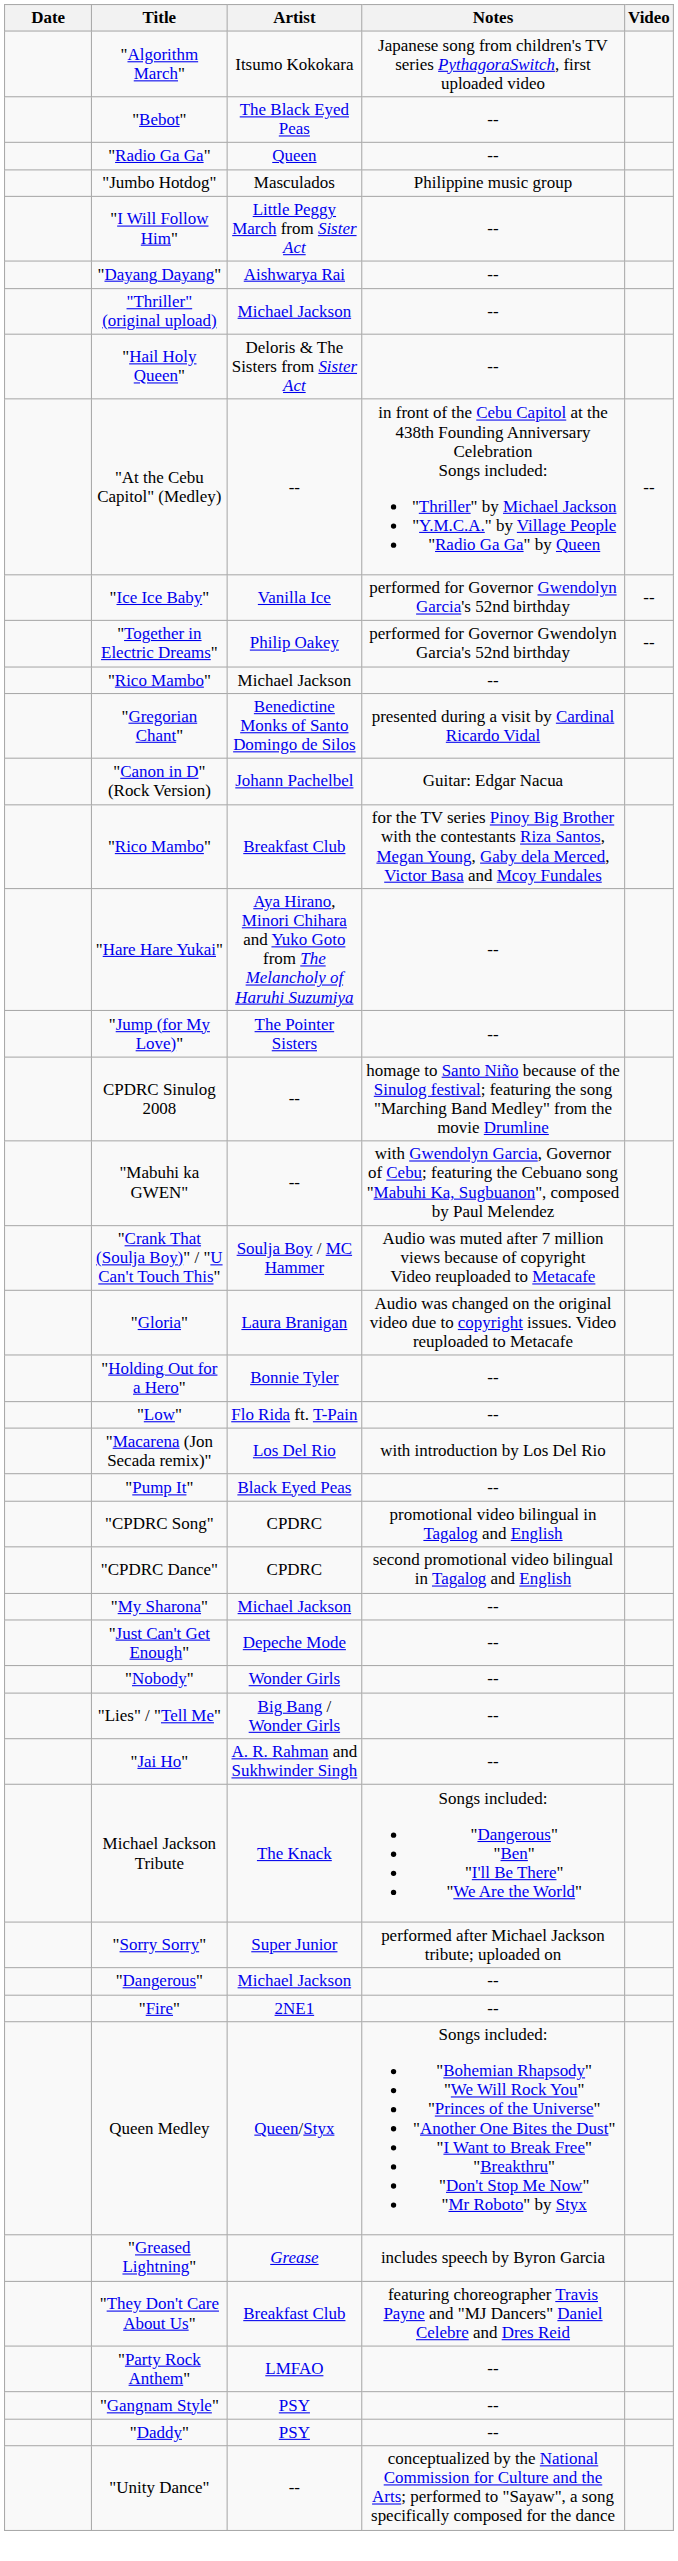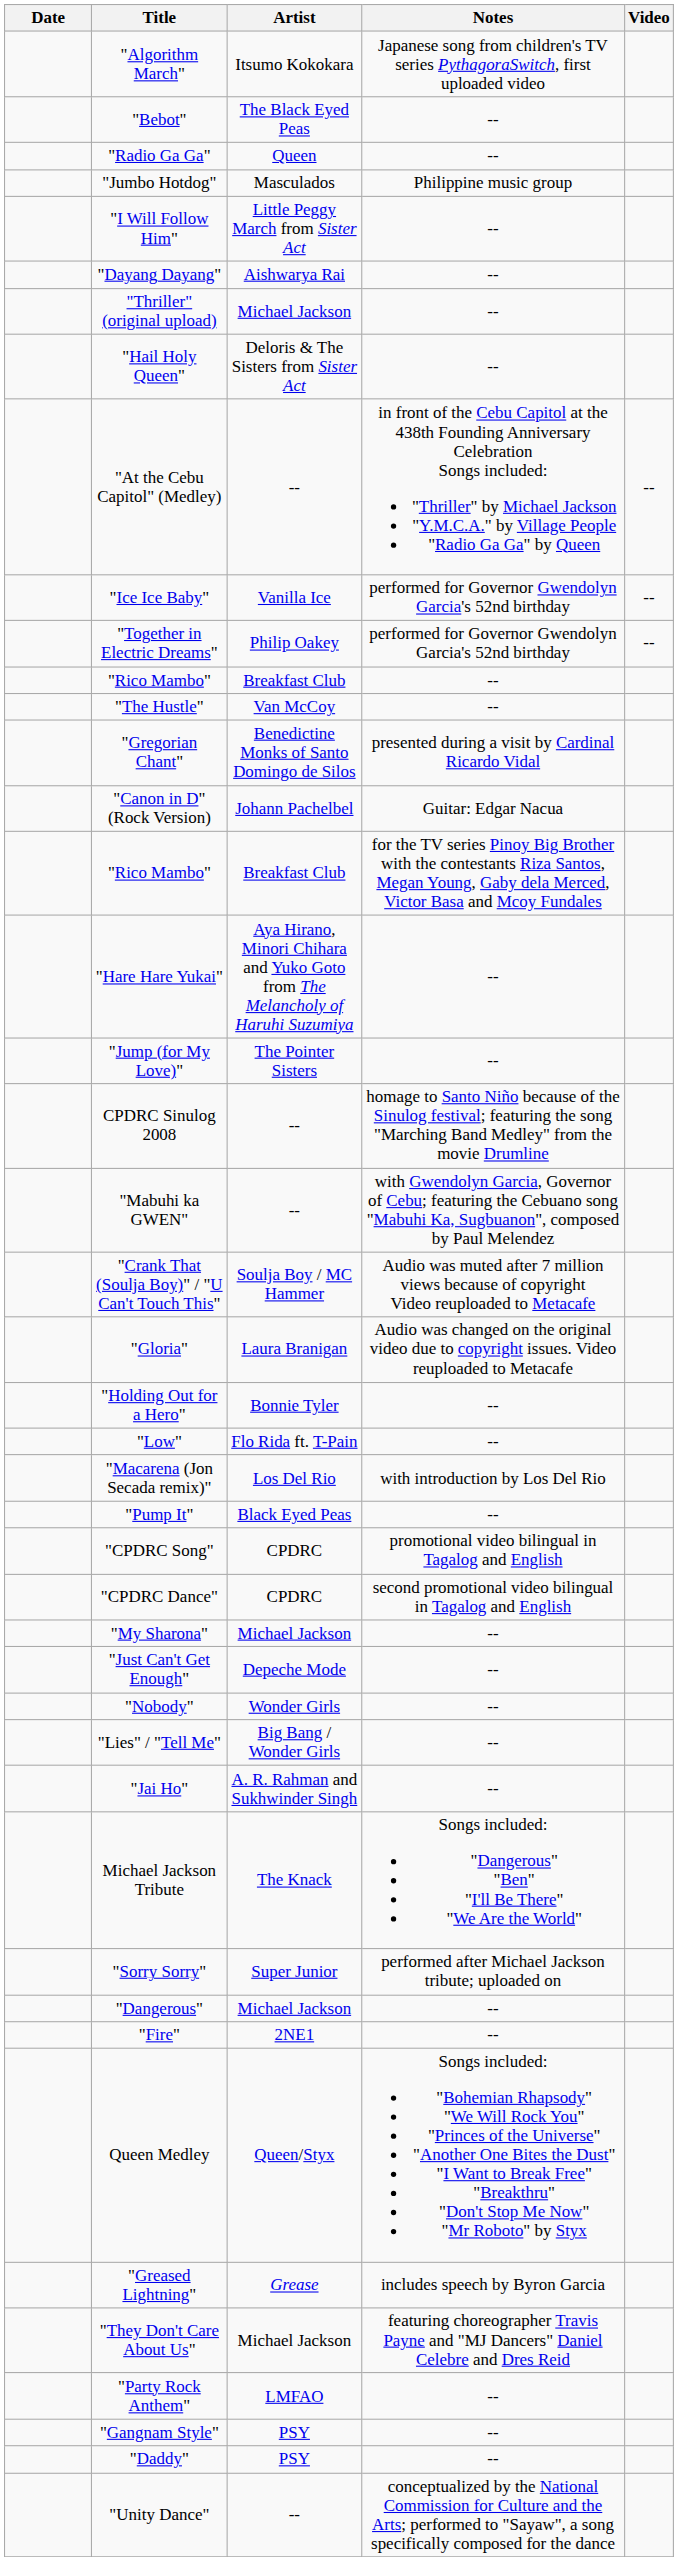 <table class="wikitable sortable plainrowheaders" style="text-align:center">
 <tr>
 <th width="75px">Date</th>
 <th width = "120px">Title</th>
 <th width = "120px">Artist</th>
 <th scope="col" class="unsortable" width = "240px">Notes</th>
 <th scope="col" class="unsortable" width = "30px">Video</th>
 </tr>
 <tr>
 <td></td>
 <td>"<a href='#'>Algorithm March</a>"</td>
 <td>Itsumo Kokokara</td>
 <td>Japanese song from children's TV series <em><a href='#'>PythagoraSwitch</a></em>, first uploaded video</td>
 <td></td>
 </tr>
 <tr>
 <td></td>
 <td>"<a href='#'>Bebot</a>"</td>
 <td><a href='#'>The Black Eyed Peas</a></td>
 <td>--</td>
 <td></td>
 </tr>
 <tr>
 <td></td>
 <td>"<a href='#'>Radio Ga Ga</a>"</td>
 <td><a href='#'>Queen</a></td>
 <td>--</td>
 <td></td>
 </tr>
 <tr>
 <td></td>
 <td>"Jumbo Hotdog"</td>
 <td>Masculados</td>
 <td>Philippine music group</td>
 <td></td>
 </tr>
 <tr>
 <td></td>
 <td>"<a href='#'>I Will Follow Him</a>"</td>
 <td><a href='#'>Little Peggy March</a> from <em><a href='#'>Sister Act</a></em></td>
 <td>--</td>
 <td> </td>
 </tr>
 <tr>
 <td></td>
 <td>"<a href='#'>Dayang Dayang</a>"</td>
 <td><a href='#'>Aishwarya Rai</a></td>
 <td>--</td>
 <td></td>
 </tr>
 <tr>
 <td></td>
 <td><a href='#'>"Thriller" (original upload)</a></td>
 <td><a href='#'>Michael Jackson</a></td>
 <td>--</td>
 <td></td>
 </tr>
 <tr>
 <td></td>
 <td>"<a href='#'>Hail Holy Queen</a>"</td>
 <td>Deloris & The Sisters from <em><a href='#'>Sister Act</a></em></td>
 <td>--</td>
 <td></td>
 </tr>
 <tr>
 <td></td>
 <td>"At the Cebu Capitol" (Medley)</td>
 <td>--</td>
 <td>in front of the <a href='#'>Cebu Capitol</a> at the 438th Founding Anniversary Celebration<br>Songs included:<br><ul><li>"<a href='#'>Thriller</a>" by <a href='#'>Michael Jackson</a></li><li>"<a href='#'>Y.M.C.A.</a>" by <a href='#'>Village People</a></li><li>"<a href='#'>Radio Ga Ga</a>" by <a href='#'>Queen</a></li></ul></td>
 <td>--</td>
 </tr>
 <tr>
 <td></td>
 <td>"<a href='#'>Ice Ice Baby</a>"</td>
 <td><a href='#'>Vanilla Ice</a></td>
 <td>performed for Governor <a href='#'>Gwendolyn Garcia</a>'s 52nd birthday</td>
 <td>--</td>
 </tr>
 <tr>
 <td></td>
 <td>"<a href='#'>Together in Electric Dreams</a>"</td>
 <td><a href='#'>Philip Oakey</a></td>
 <td>performed for Governor Gwendolyn Garcia's 52nd birthday</td>
 <td>--</td>
 </tr>
 <tr>
 <td></td>
 <td>"<a href='#'>Rico Mambo</a>"</td>
-<td>Michael Jackson</td>
+<td><a href='#'>Breakfast Club</a></td>
+<td>--</td>
+<td></td>
+</tr>
+<tr>
+<td></td>
+<td>"<a href='#'>The Hustle</a>"</td>
+<td><a href='#'>Van McCoy</a></td>
 <td>--</td>
 <td></td>
 </tr>
 <tr>
 <td></td>
 <td>"<a href='#'>Gregorian Chant</a>"</td>
 <td><a href='#'>Benedictine Monks of Santo Domingo de Silos</a></td>
 <td>presented during a visit by <a href='#'>Cardinal Ricardo Vidal</a></td>
 <td></td>
 </tr>
 <tr>
 <td></td>
 <td>"<a href='#'>Canon in D</a>" (Rock Version)</td>
 <td><a href='#'>Johann Pachelbel</a></td>
 <td>Guitar: Edgar Nacua</td>
 <td></td>
 </tr>
 <tr>
 <td></td>
 <td>"<a href='#'>Rico Mambo</a>"</td>
 <td><a href='#'>Breakfast Club</a></td>
 <td>for the TV series <a href='#'>Pinoy Big Brother</a> with the contestants <a href='#'>Riza Santos</a>, <a href='#'>Megan Young</a>, <a href='#'>Gaby dela Merced</a>, <a href='#'>Victor Basa</a> and <a href='#'>Mcoy Fundales</a></td>
 <td></td>
 </tr>
 <tr>
 <td></td>
 <td>"<a href='#'>Hare Hare Yukai</a>"</td>
 <td><a href='#'>Aya Hirano</a>, <a href='#'>Minori Chihara</a> and <a href='#'>Yuko Goto</a> from <em><a href='#'>The Melancholy of Haruhi Suzumiya</a></em></td>
 <td>--</td>
 <td></td>
 </tr>
 <tr>
 <td></td>
 <td>"<a href='#'>Jump (for My Love)</a>"</td>
 <td><a href='#'>The Pointer Sisters</a></td>
 <td>--</td>
 <td></td>
 </tr>
 <tr>
 <td></td>
 <td>CPDRC Sinulog 2008</td>
 <td>--</td>
 <td>homage to <a href='#'>Santo Niño</a> because of the <a href='#'>Sinulog festival</a>; featuring the song "Marching Band Medley" from the movie <a href='#'>Drumline</a></td>
 <td></td>
 </tr>
 <tr>
 <td></td>
 <td>"Mabuhi ka GWEN"</td>
 <td>--</td>
 <td>with <a href='#'>Gwendolyn Garcia</a>, Governor of <a href='#'>Cebu</a>; featuring the Cebuano song "<a href='#'>Mabuhi Ka, Sugbuanon</a>", composed by Paul Melendez</td>
 <td></td>
 </tr>
 <tr>
 <td></td>
 <td>"<a href='#'>Crank That (Soulja Boy)</a>" / "<a href='#'>U Can't Touch This</a>"</td>
 <td><a href='#'>Soulja Boy</a> / <a href='#'>MC Hammer</a></td>
 <td>Audio was muted after 7 million views because of copyright<br>Video reuploaded to <a href='#'>Metacafe</a></td>
 <td> </td>
 </tr>
 <tr>
 <td></td>
 <td>"<a href='#'>Gloria</a>"</td>
 <td><a href='#'>Laura Branigan</a></td>
 <td>Audio was changed on the original video due to <a href='#'>copyright</a> issues. Video reuploaded to Metacafe</td>
 <td> </td>
 </tr>
 <tr>
 <td></td>
 <td>"<a href='#'>Holding Out for a Hero</a>"</td>
 <td><a href='#'>Bonnie Tyler</a></td>
 <td>--</td>
 <td></td>
 </tr>
 <tr>
 <td></td>
 <td>"<a href='#'>Low</a>"</td>
 <td><a href='#'>Flo Rida</a> ft. <a href='#'>T-Pain</a></td>
 <td>--</td>
 <td></td>
 </tr>
 <tr>
 <td></td>
 <td>"<a href='#'>Macarena</a> (Jon Secada remix)"</td>
 <td><a href='#'>Los Del Rio</a></td>
 <td>with introduction by Los Del Rio</td>
 <td></td>
 </tr>
 <tr>
 <td></td>
 <td>"<a href='#'>Pump It</a>"</td>
 <td><a href='#'>Black Eyed Peas</a></td>
 <td>--</td>
 <td></td>
 </tr>
 <tr>
 <td></td>
 <td>"CPDRC Song"</td>
 <td>CPDRC</td>
 <td>promotional video bilingual in <a href='#'>Tagalog</a> and <a href='#'>English</a></td>
 <td></td>
 </tr>
 <tr>
 <td></td>
 <td>"CPDRC Dance"</td>
 <td>CPDRC</td>
 <td>second promotional video bilingual in <a href='#'>Tagalog</a> and <a href='#'>English</a></td>
 <td></td>
 </tr>
 <tr>
 <td></td>
 <td>"<a href='#'>My Sharona</a>"</td>
 <td><a href='#'>Michael Jackson</a></td>
 <td>--</td>
 <td></td>
 </tr>
 <tr>
 <td></td>
 <td>"<a href='#'>Just Can't Get Enough</a>"</td>
 <td><a href='#'>Depeche Mode</a></td>
 <td>--</td>
 <td></td>
 </tr>
 <tr>
 <td></td>
 <td>"<a href='#'>Nobody</a>"</td>
 <td><a href='#'>Wonder Girls</a></td>
 <td>--</td>
 <td></td>
 </tr>
 <tr>
 <td></td>
 <td>"Lies" / "<a href='#'>Tell Me</a>"</td>
 <td><a href='#'>Big Bang</a> / <a href='#'>Wonder Girls</a></td>
 <td>--</td>
 <td></td>
 </tr>
 <tr>
 <td></td>
 <td>"<a href='#'>Jai Ho</a>"</td>
 <td><a href='#'>A. R. Rahman</a> and <a href='#'>Sukhwinder Singh</a></td>
 <td>--</td>
 <td></td>
 </tr>
 <tr>
 <td></td>
 <td>Michael Jackson Tribute</td>
 <td><a href='#'>The Knack</a></td>
 <td>Songs included:<br><ul><li>"<a href='#'>Dangerous</a>"</li><li>"<a href='#'>Ben</a>"</li><li>"<a href='#'>I'll Be There</a>"</li><li>"<a href='#'>We Are the World</a>"</li></ul></td>
 <td></td>
 </tr>
 <tr>
 <td></td>
 <td>"<a href='#'>Sorry Sorry</a>"</td>
 <td><a href='#'>Super Junior</a></td>
 <td>performed after Michael Jackson tribute; uploaded on </td>
 <td></td>
 </tr>
 <tr>
 <td></td>
 <td>"<a href='#'>Dangerous</a>"</td>
 <td><a href='#'>Michael Jackson</a></td>
 <td>--</td>
 <td></td>
 </tr>
 <tr>
 <td></td>
 <td>"<a href='#'>Fire</a>"</td>
 <td><a href='#'>2NE1</a></td>
 <td>--</td>
 <td></td>
 </tr>
 <tr>
 <td></td>
 <td>Queen Medley</td>
 <td><a href='#'>Queen</a>/<a href='#'>Styx</a></td>
 <td>Songs included:<br><ul><li>"<a href='#'>Bohemian Rhapsody</a>"</li><li>"<a href='#'>We Will Rock You</a>"</li><li>"<a href='#'>Princes of the Universe</a>"</li><li>"<a href='#'>Another One Bites the Dust</a>"</li><li>"<a href='#'>I Want to Break Free</a>"</li><li>"<a href='#'>Breakthru</a>"</li><li>"<a href='#'>Don't Stop Me Now</a>"</li><li>"<a href='#'>Mr Roboto</a>" by <a href='#'>Styx</a></li></ul></td>
 <td></td>
 </tr>
 <tr>
 <td></td>
 <td>"<a href='#'>Greased Lightning</a>"</td>
 <td><em><a href='#'>Grease</a></em></td>
 <td>includes  speech by Byron Garcia</td>
 <td></td>
 </tr>
 <tr>
 <td></td>
 <td>"<a href='#'>They Don't Care About Us</a>"</td>
-<td><a href='#'>Breakfast Club</a></td>
+<td>Michael Jackson</td>
 <td>featuring choreographer <a href='#'>Travis Payne</a> and "MJ Dancers" <a href='#'>Daniel Celebre</a> and <a href='#'>Dres Reid</a></td>
 <td></td>
 </tr>
 <tr>
 <td></td>
 <td>"<a href='#'>Party Rock Anthem</a>"</td>
 <td><a href='#'>LMFAO</a></td>
 <td>--</td>
 <td></td>
 </tr>
 <tr>
 <td></td>
 <td>"<a href='#'>Gangnam Style</a>"</td>
 <td><a href='#'>PSY</a></td>
 <td>--</td>
 <td></td>
 </tr>
 <tr>
 <td></td>
 <td>"<a href='#'>Daddy</a>"</td>
 <td><a href='#'>PSY</a></td>
 <td>--</td>
 <td></td>
 </tr>
 <tr>
 <td></td>
 <td>"Unity Dance"</td>
 <td>--</td>
 <td>conceptualized by the <a href='#'>National Commission for Culture and the Arts</a>; performed to "Sayaw", a song specifically composed for the dance</td>
 <td></td>
 </tr>
 <tr>
 </tr>
 </table>
